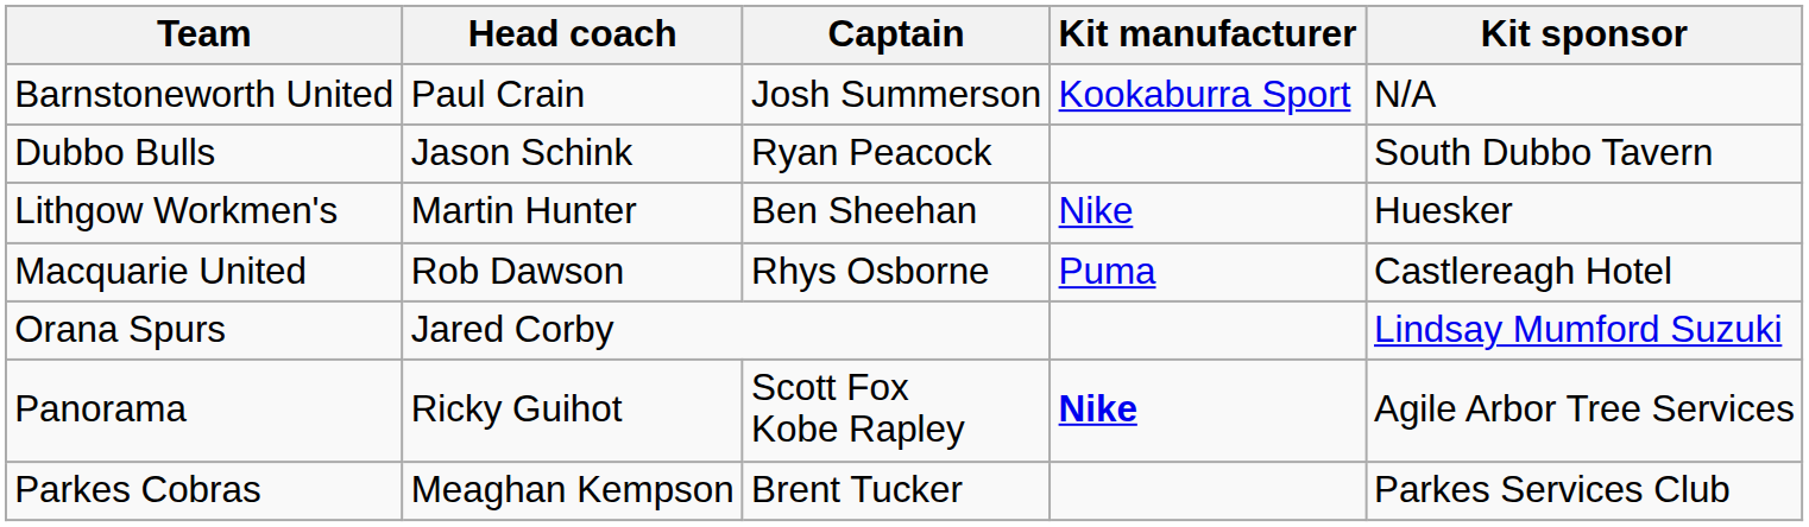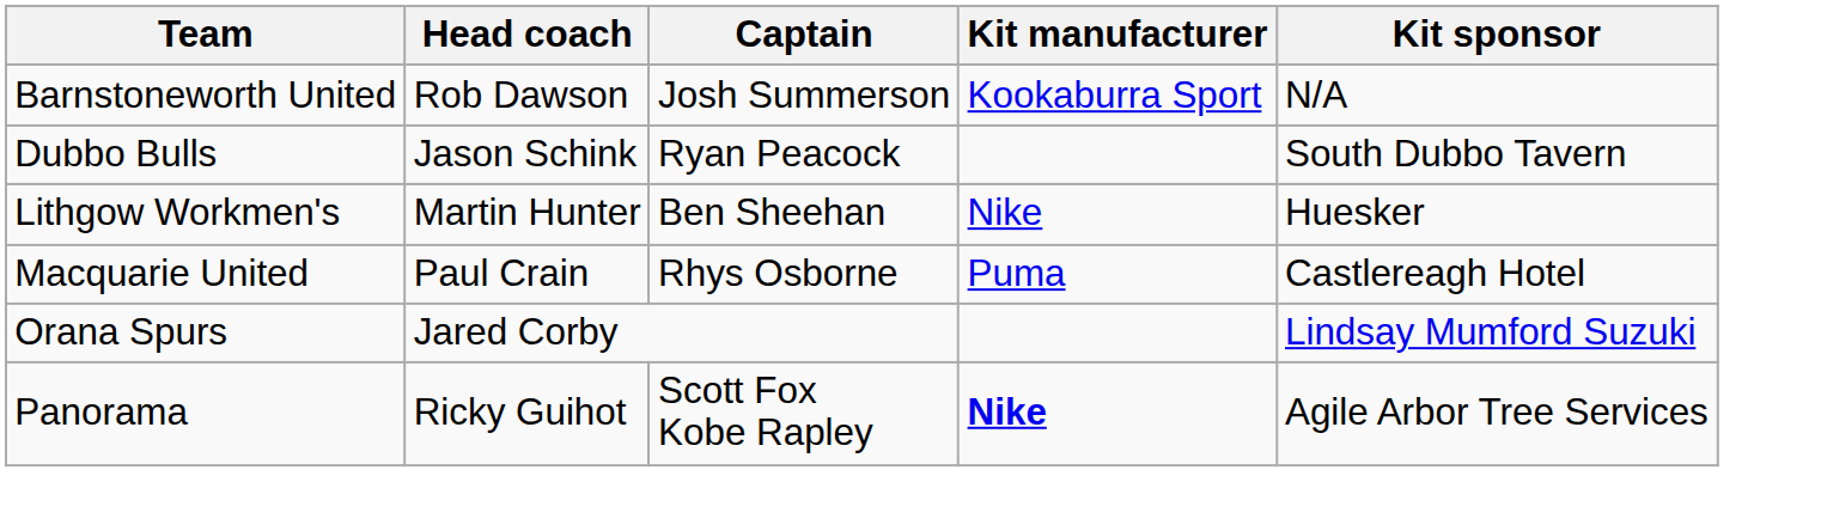 <table class="wikitable sortable">
 <tr>
 <th>Team</th>
 <th>Head coach</th>
 <th>Captain</th>
 <th>Kit manufacturer</th>
 <th>Kit sponsor</th>
 </tr>
 <tr>
 <td>Barnstoneworth United</td>
-<td>Paul Crain</td>
+<td>Rob Dawson</td>
 <td>Josh Summerson</td>
 <td><a href='#'>Kookaburra Sport</a></td>
 <td>N/A</td>
 </tr>
 <tr>
 <td>Dubbo Bulls</td>
 <td>Jason Schink</td>
 <td>Ryan Peacock</td>
 <td></td>
 <td>South Dubbo Tavern</td>
 </tr>
 <tr>
 <td>Lithgow Workmen's</td>
 <td>Martin Hunter</td>
 <td>Ben Sheehan</td>
 <td><a href='#'>Nike</a></td>
 <td>Huesker</td>
 </tr>
 <tr>
 <td>Macquarie United</td>
-<td>Rob Dawson</td>
+<td>Paul Crain</td>
 <td>Rhys Osborne</td>
 <td><a href='#'>Puma</a></td>
 <td>Castlereagh Hotel</td>
 </tr>
 <tr>
 <td>Orana Spurs</td>
 <td colspan="2">Jared Corby</td>
 <td></td>
 <td><a href='#'>Lindsay Mumford Suzuki</a></td>
 </tr>
 <tr>
 <td>Panorama</td>
 <td>Ricky Guihot</td>
 <td>Scott Fox <br> Kobe Rapley</td>
 <td><strong><a href='#'>Nike</a></strong></td>
 <td>Agile Arbor Tree Services</td>
 </tr>
-<tr>
-<td>Parkes Cobras</td>
-<td>Meaghan Kempson</td>
-<td>Brent Tucker</td>
-<td></td>
-<td>Parkes Services Club</td>
-</tr>
 </table>
